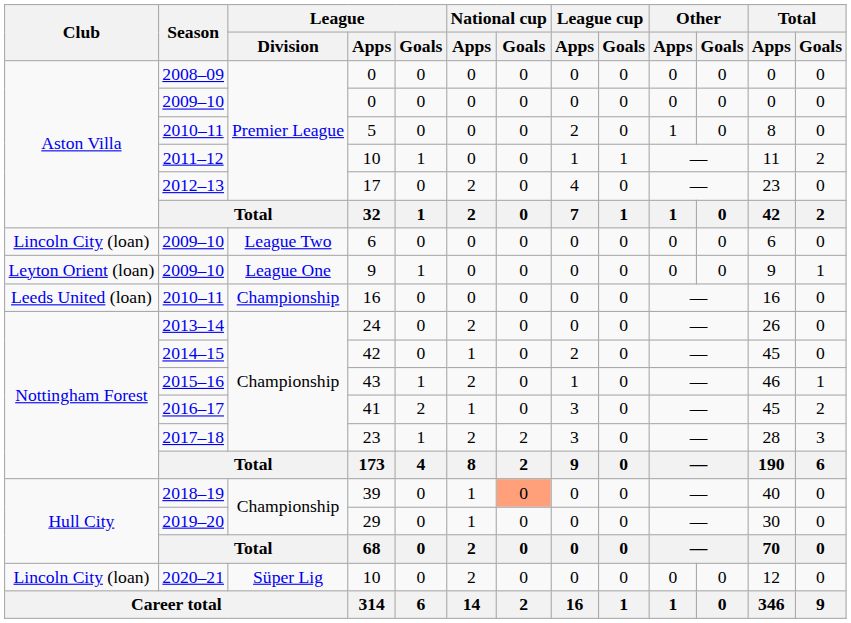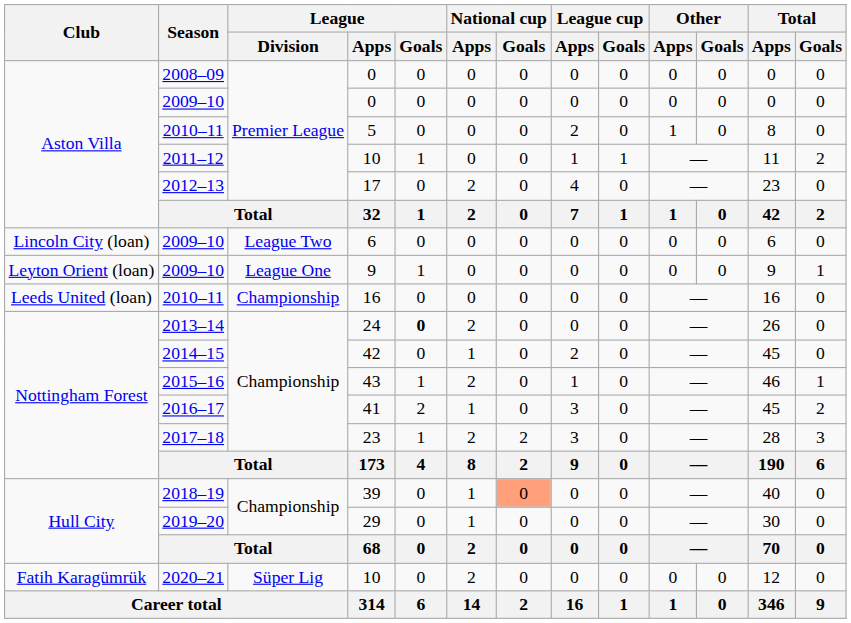 <table class="wikitable" style="text-align: center;">
 <tr>
 <th rowspan="2">Club</th>
 <th rowspan="2">Season</th>
 <th colspan="3">League</th>
 <th colspan="2">National cup</th>
 <th colspan="2">League cup</th>
 <th colspan="2">Other</th>
 <th colspan="2">Total</th>
 </tr>
 <tr>
 <th>Division</th>
 <th>Apps</th>
 <th>Goals</th>
 <th>Apps</th>
 <th>Goals</th>
 <th>Apps</th>
 <th>Goals</th>
 <th>Apps</th>
 <th>Goals</th>
 <th>Apps</th>
 <th>Goals</th>
 </tr>
 <tr>
 <td rowspan="6"><a href='#'>Aston Villa</a></td>
 <td><a href='#'>2008–09</a></td>
 <td rowspan="5"><a href='#'>Premier League</a></td>
 <td>0</td>
 <td>0</td>
 <td>0</td>
 <td>0</td>
 <td>0</td>
 <td>0</td>
 <td>0</td>
 <td>0</td>
 <td>0</td>
 <td>0</td>
 </tr>
 <tr>
 <td><a href='#'>2009–10</a></td>
 <td>0</td>
 <td>0</td>
 <td>0</td>
 <td>0</td>
 <td>0</td>
 <td>0</td>
 <td>0</td>
 <td>0</td>
 <td>0</td>
 <td>0</td>
 </tr>
 <tr>
 <td><a href='#'>2010–11</a></td>
 <td>5</td>
 <td>0</td>
 <td>0</td>
 <td>0</td>
 <td>2</td>
 <td>0</td>
 <td>1</td>
 <td>0</td>
 <td>8</td>
 <td>0</td>
 </tr>
 <tr>
 <td><a href='#'>2011–12</a></td>
 <td>10</td>
 <td>1</td>
 <td>0</td>
 <td>0</td>
 <td>1</td>
 <td>1</td>
 <td colspan="2">—</td>
 <td>11</td>
 <td>2</td>
 </tr>
 <tr>
 <td><a href='#'>2012–13</a></td>
 <td>17</td>
 <td>0</td>
 <td>2</td>
 <td>0</td>
 <td>4</td>
 <td>0</td>
 <td colspan="2">—</td>
 <td>23</td>
 <td>0</td>
 </tr>
 <tr>
 <th colspan="2">Total</th>
 <th>32</th>
 <th>1</th>
 <th>2</th>
 <th>0</th>
 <th>7</th>
 <th>1</th>
 <th>1</th>
 <th>0</th>
 <th>42</th>
 <th>2</th>
 </tr>
 <tr>
 <td><a href='#'>Lincoln City</a> (loan)</td>
 <td><a href='#'>2009–10</a></td>
 <td><a href='#'>League Two</a></td>
 <td>6</td>
 <td>0</td>
 <td>0</td>
 <td>0</td>
 <td>0</td>
 <td>0</td>
 <td>0</td>
 <td>0</td>
 <td>6</td>
 <td>0</td>
 </tr>
 <tr>
 <td><a href='#'>Leyton Orient</a> (loan)</td>
 <td><a href='#'>2009–10</a></td>
 <td><a href='#'>League One</a></td>
 <td>9</td>
 <td>1</td>
 <td>0</td>
 <td>0</td>
 <td>0</td>
 <td>0</td>
 <td>0</td>
 <td>0</td>
 <td>9</td>
 <td>1</td>
 </tr>
 <tr>
 <td><a href='#'>Leeds United</a> (loan)</td>
 <td><a href='#'>2010–11</a></td>
 <td><a href='#'>Championship</a></td>
 <td>16</td>
 <td>0</td>
 <td>0</td>
 <td>0</td>
 <td>0</td>
 <td>0</td>
 <td colspan="2">—</td>
 <td>16</td>
 <td>0</td>
 </tr>
 <tr>
 <td rowspan="6"><a href='#'>Nottingham Forest</a></td>
 <td><a href='#'>2013–14</a></td>
 <td rowspan="5">Championship</td>
 <td>24</td>
-<td>0</td>
+<td><strong>0</strong></td>
 <td>2</td>
 <td>0</td>
 <td>0</td>
 <td>0</td>
 <td colspan="2">—</td>
 <td>26</td>
 <td>0</td>
 </tr>
 <tr>
 <td><a href='#'>2014–15</a></td>
 <td>42</td>
 <td>0</td>
 <td>1</td>
 <td>0</td>
 <td>2</td>
 <td>0</td>
 <td colspan="2">—</td>
 <td>45</td>
 <td>0</td>
 </tr>
 <tr>
 <td><a href='#'>2015–16</a></td>
 <td>43</td>
 <td>1</td>
 <td>2</td>
 <td>0</td>
 <td>1</td>
 <td>0</td>
 <td colspan="2">—</td>
 <td>46</td>
 <td>1</td>
 </tr>
 <tr>
 <td><a href='#'>2016–17</a></td>
 <td>41</td>
 <td>2</td>
 <td>1</td>
 <td>0</td>
 <td>3</td>
 <td>0</td>
 <td colspan="2">—</td>
 <td>45</td>
 <td>2</td>
 </tr>
 <tr>
 <td><a href='#'>2017–18</a></td>
 <td>23</td>
 <td>1</td>
 <td>2</td>
 <td>2</td>
 <td>3</td>
 <td>0</td>
 <td colspan="2">—</td>
 <td>28</td>
 <td>3</td>
 </tr>
 <tr>
 <th colspan="2">Total</th>
 <th>173</th>
 <th>4</th>
 <th>8</th>
 <th>2</th>
 <th>9</th>
 <th>0</th>
 <th colspan="2">—</th>
 <th>190</th>
 <th>6</th>
 </tr>
 <tr>
 <td rowspan="3"><a href='#'>Hull City</a></td>
 <td><a href='#'>2018–19</a></td>
 <td rowspan="2">Championship</td>
 <td>39</td>
 <td>0</td>
 <td>1</td>
 <td style="background: lightsalmon;">0</td>
 <td>0</td>
 <td>0</td>
 <td colspan="2">—</td>
 <td>40</td>
 <td>0</td>
 </tr>
 <tr>
 <td><a href='#'>2019–20</a></td>
 <td>29</td>
 <td>0</td>
 <td>1</td>
 <td>0</td>
 <td>0</td>
 <td>0</td>
 <td colspan="2">—</td>
 <td>30</td>
 <td>0</td>
 </tr>
 <tr>
 <th colspan="2">Total</th>
 <th>68</th>
 <th>0</th>
 <th>2</th>
 <th>0</th>
 <th>0</th>
 <th>0</th>
 <th colspan="2">—</th>
 <th>70</th>
 <th>0</th>
 </tr>
 <tr>
-<td><a href='#'>Lincoln City</a> (loan)</td>
+<td><a href='#'>Fatih Karagümrük</a></td>
 <td><a href='#'>2020–21</a></td>
 <td><a href='#'>Süper Lig</a></td>
 <td>10</td>
 <td>0</td>
 <td>2</td>
 <td>0</td>
 <td>0</td>
 <td>0</td>
 <td>0</td>
 <td>0</td>
 <td>12</td>
 <td>0</td>
 </tr>
 <tr>
 <th colspan="3">Career total</th>
 <th>314</th>
 <th>6</th>
 <th>14</th>
 <th>2</th>
 <th>16</th>
 <th>1</th>
 <th>1</th>
 <th>0</th>
 <th>346</th>
 <th>9</th>
 </tr>
 </table>
